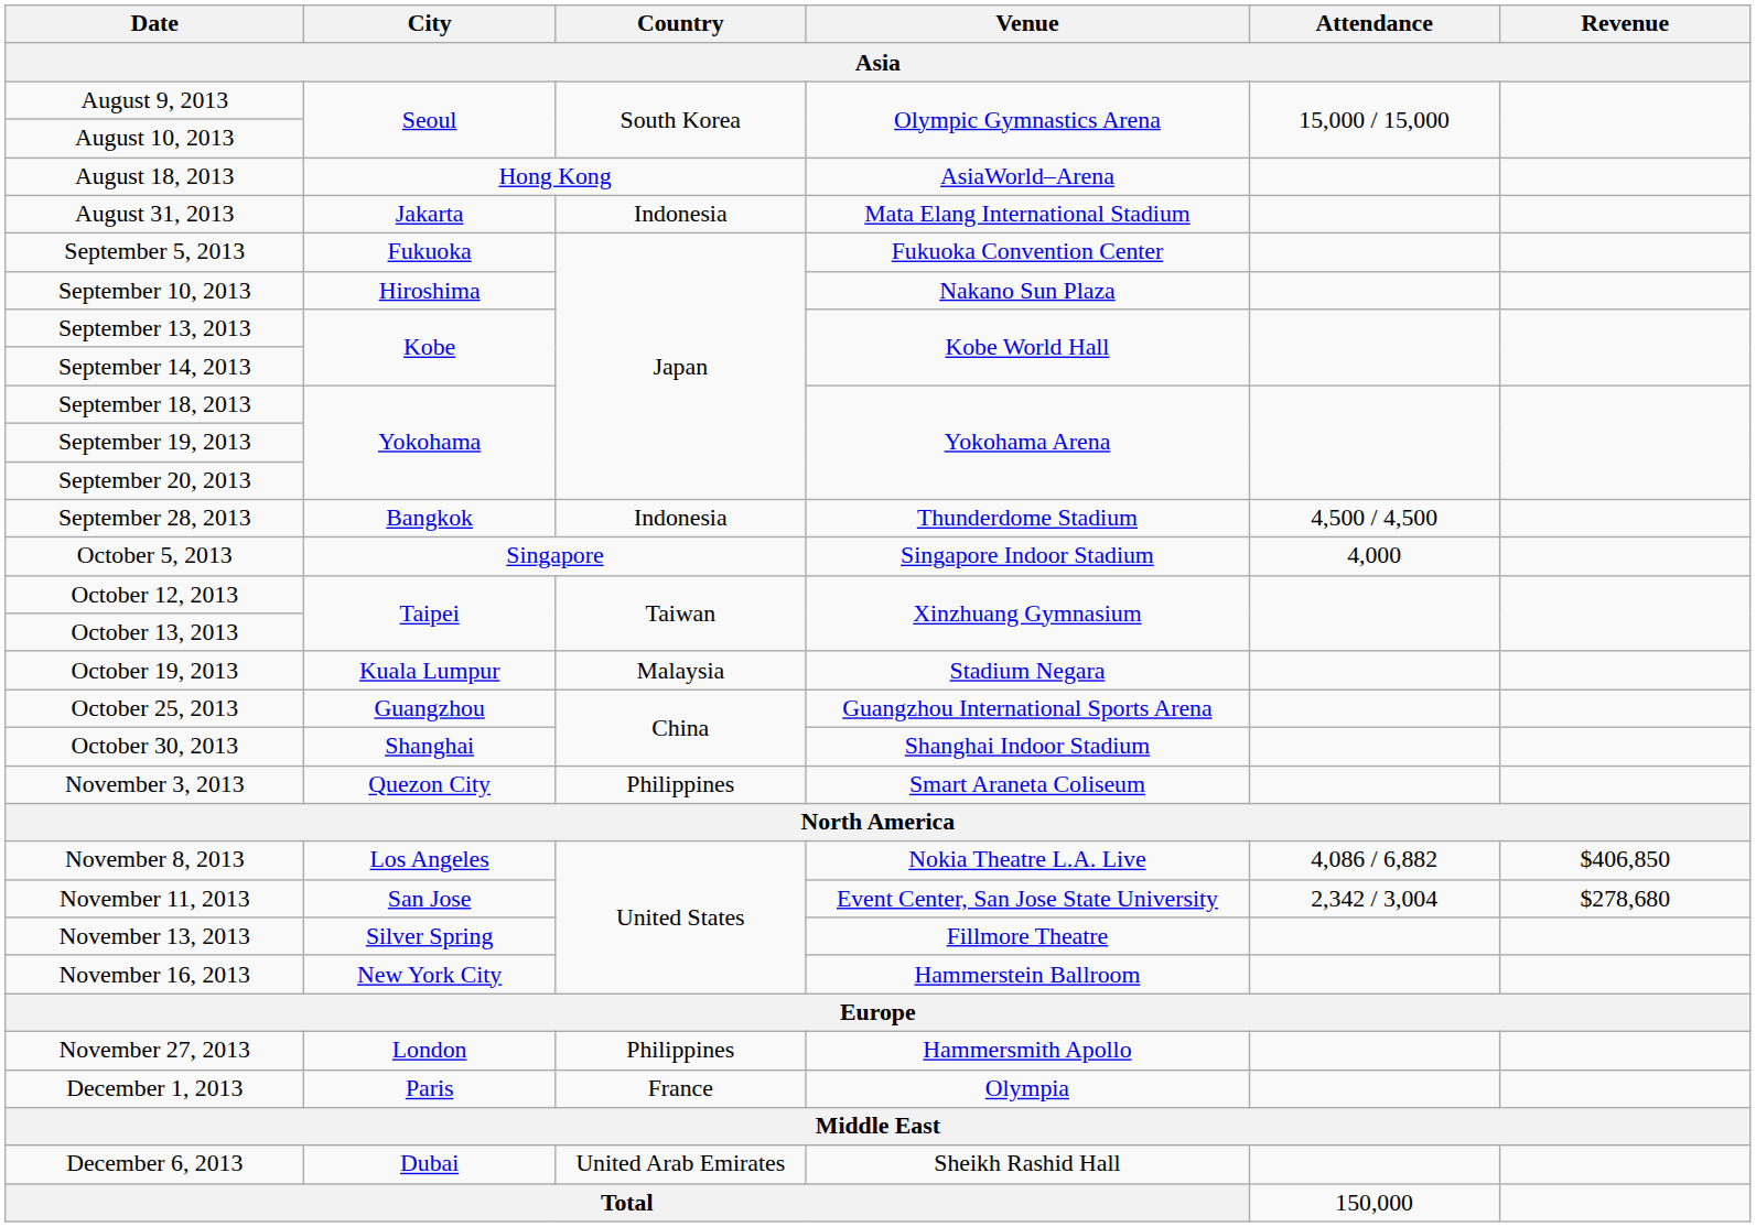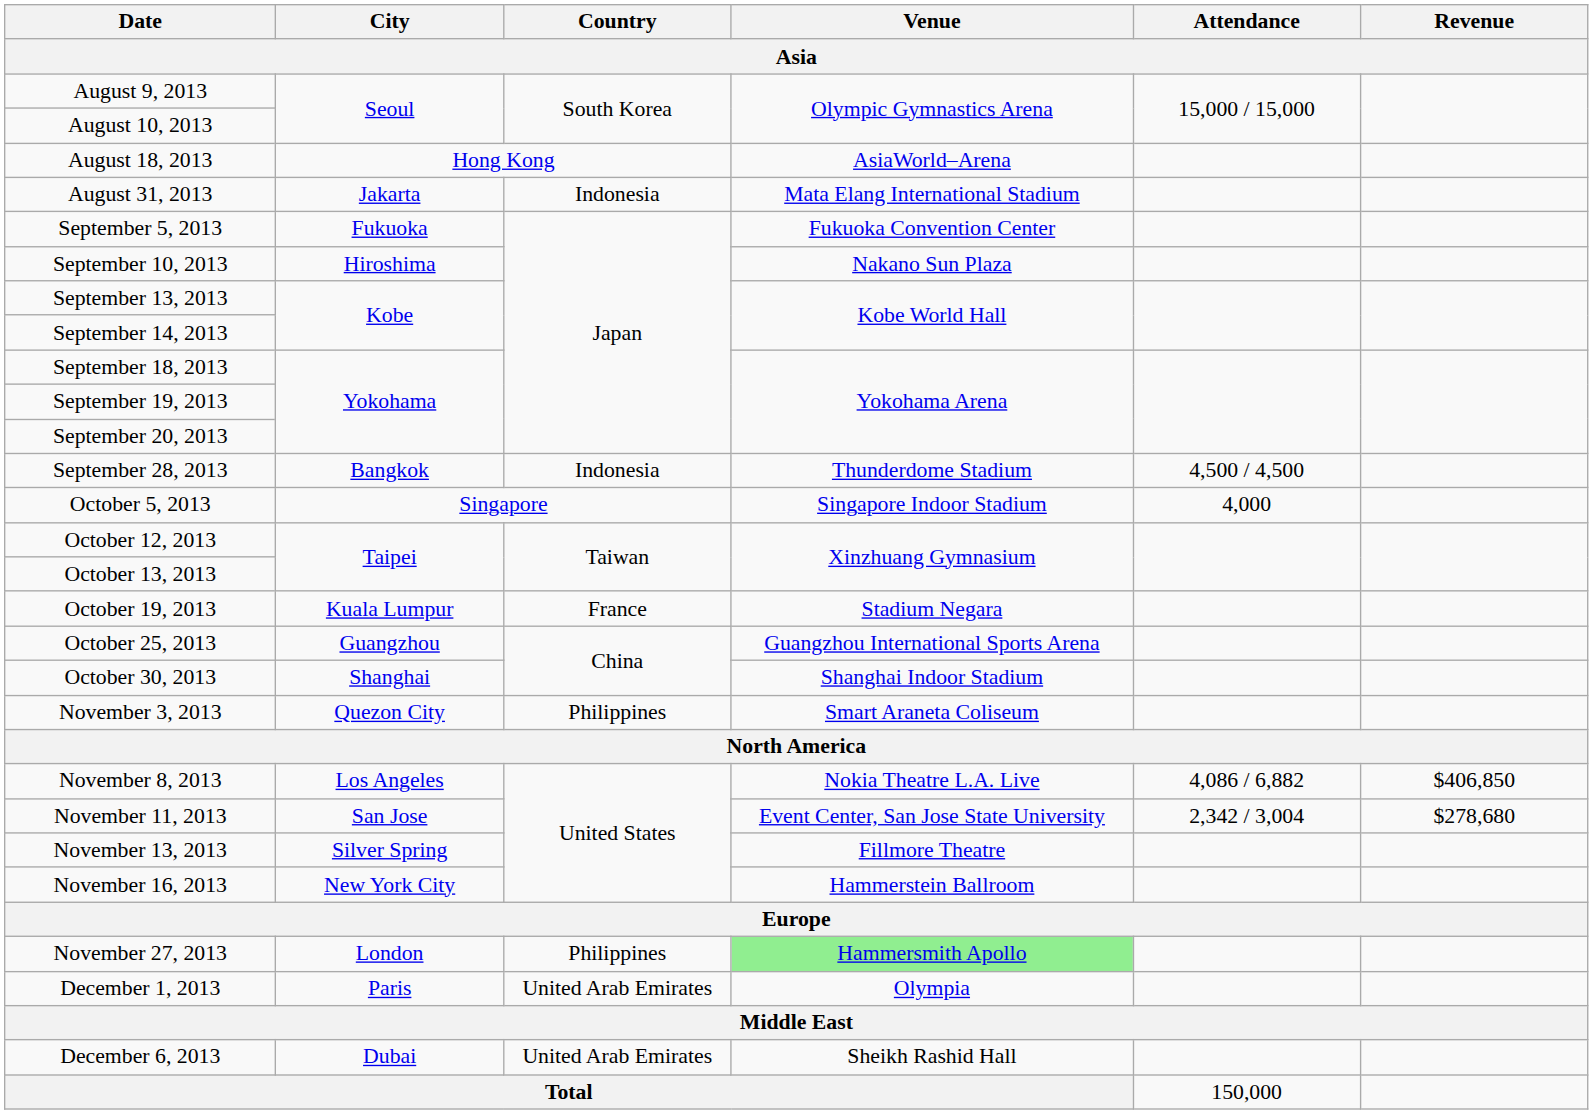 <table class="wikitable plainrowheaders" style="text-align:center;">
 <tr>
 <th scope="col" style="width:12em;">Date</th>
 <th scope="col" style="width:10em;">City</th>
 <th scope="col" style="width:10em;">Country</th>
 <th scope="col" style="width:18em;">Venue</th>
 <th scope="col" style="width:10em;">Attendance</th>
 <th scope="col" style="width:10em;">Revenue</th>
 </tr>
 <tr>
 <th colspan="6">Asia</th>
 </tr>
 <tr>
 <td>August 9, 2013</td>
 <td rowspan="2"><a href='#'>Seoul</a></td>
 <td rowspan="2">South Korea</td>
 <td rowspan="2"><a href='#'>Olympic Gymnastics Arena</a></td>
 <td rowspan="2">15,000 / 15,000</td>
 <td rowspan="2"></td>
 </tr>
 <tr>
 <td>August 10, 2013</td>
 </tr>
 <tr>
 <td>August 18, 2013</td>
 <td colspan="2"><a href='#'>Hong Kong</a></td>
 <td><a href='#'>AsiaWorld–Arena</a></td>
 <td></td>
 <td></td>
 </tr>
 <tr>
 <td>August 31, 2013</td>
 <td><a href='#'>Jakarta</a></td>
 <td>Indonesia</td>
 <td><a href='#'>Mata Elang International Stadium</a></td>
 <td></td>
 <td></td>
 </tr>
 <tr>
 <td>September 5, 2013</td>
 <td><a href='#'>Fukuoka</a></td>
 <td rowspan="7">Japan</td>
 <td><a href='#'>Fukuoka Convention Center</a></td>
 <td></td>
 <td></td>
 </tr>
 <tr>
 <td>September 10, 2013</td>
 <td><a href='#'>Hiroshima</a></td>
 <td><a href='#'>Nakano Sun Plaza</a></td>
 <td></td>
 <td></td>
 </tr>
 <tr>
 <td>September 13, 2013</td>
 <td rowspan="2"><a href='#'>Kobe</a></td>
 <td rowspan="2"><a href='#'>Kobe World Hall</a></td>
 <td rowspan="2"></td>
 <td rowspan="2"></td>
 </tr>
 <tr>
 <td>September 14, 2013</td>
 </tr>
 <tr>
 <td>September 18, 2013</td>
 <td rowspan="3"><a href='#'>Yokohama</a></td>
 <td rowspan="3"><a href='#'>Yokohama Arena</a></td>
 <td rowspan="3"></td>
 <td rowspan="3"></td>
 </tr>
 <tr>
 <td>September 19, 2013</td>
 </tr>
 <tr>
 <td>September 20, 2013</td>
 </tr>
 <tr>
 <td>September 28, 2013</td>
 <td><a href='#'>Bangkok</a></td>
 <td>Indonesia</td>
 <td><a href='#'>Thunderdome Stadium</a></td>
 <td>4,500 / 4,500</td>
 <td></td>
 </tr>
 <tr>
 <td>October 5, 2013</td>
 <td colspan="2"><a href='#'>Singapore</a></td>
 <td><a href='#'>Singapore Indoor Stadium</a></td>
 <td>4,000</td>
 <td></td>
 </tr>
 <tr>
 <td>October 12, 2013</td>
 <td rowspan="2"><a href='#'>Taipei</a></td>
 <td rowspan="2">Taiwan</td>
 <td rowspan="2"><a href='#'>Xinzhuang Gymnasium</a></td>
 <td rowspan="2"></td>
 <td rowspan="2"></td>
 </tr>
 <tr>
 <td>October 13, 2013</td>
 </tr>
 <tr>
 <td>October 19, 2013</td>
 <td><a href='#'>Kuala Lumpur</a></td>
-<td>Malaysia</td>
+<td>France</td>
 <td><a href='#'>Stadium Negara</a></td>
 <td></td>
 <td></td>
 </tr>
 <tr>
 <td>October 25, 2013</td>
 <td><a href='#'>Guangzhou</a></td>
 <td rowspan="2">China</td>
 <td><a href='#'>Guangzhou International Sports Arena</a></td>
 <td></td>
 <td></td>
 </tr>
 <tr>
 <td>October 30, 2013</td>
 <td><a href='#'>Shanghai</a></td>
 <td><a href='#'>Shanghai Indoor Stadium</a></td>
 <td></td>
 <td></td>
 </tr>
 <tr>
 <td>November 3, 2013</td>
 <td><a href='#'>Quezon City</a></td>
 <td>Philippines</td>
 <td><a href='#'>Smart Araneta Coliseum</a></td>
 <td></td>
 <td></td>
 </tr>
 <tr>
 <th colspan="6">North America</th>
 </tr>
 <tr>
 <td>November 8, 2013</td>
 <td><a href='#'>Los Angeles</a></td>
 <td rowspan="4">United States</td>
 <td><a href='#'>Nokia Theatre L.A. Live</a></td>
 <td>4,086 / 6,882</td>
 <td>$406,850</td>
 </tr>
 <tr>
 <td>November 11, 2013</td>
 <td><a href='#'>San Jose</a></td>
 <td><a href='#'>Event Center, San Jose State University</a></td>
 <td>2,342 / 3,004</td>
 <td>$278,680</td>
 </tr>
 <tr>
 <td>November 13, 2013</td>
 <td><a href='#'>Silver Spring</a></td>
 <td><a href='#'>Fillmore Theatre</a></td>
 <td></td>
 <td></td>
 </tr>
 <tr>
 <td>November 16, 2013</td>
 <td><a href='#'>New York City</a></td>
 <td><a href='#'>Hammerstein Ballroom</a></td>
 <td></td>
 <td></td>
 </tr>
 <tr>
 <th colspan="6">Europe</th>
 </tr>
 <tr>
 <td>November 27, 2013</td>
 <td><a href='#'>London</a></td>
 <td>Philippines</td>
-<td><a href='#'>Hammersmith Apollo</a></td>
+<td style="background: lightgreen;"><a href='#'>Hammersmith Apollo</a></td>
 <td></td>
 <td></td>
 </tr>
 <tr>
 <td>December 1, 2013</td>
 <td><a href='#'>Paris</a></td>
-<td>France</td>
+<td>United Arab Emirates</td>
 <td><a href='#'>Olympia</a></td>
 <td></td>
 <td></td>
 </tr>
 <tr>
 <th colspan="6">Middle East</th>
 </tr>
 <tr>
 <td>December 6, 2013</td>
 <td><a href='#'>Dubai</a></td>
 <td>United Arab Emirates</td>
 <td>Sheikh Rashid Hall</td>
 <td></td>
 </tr>
 <tr>
 <th colspan="4">Total</th>
 <td>150,000</td>
 <td></td>
 </tr>
 </table>
